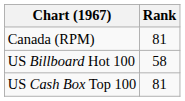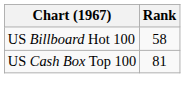 <table class="wikitable sortable">
 <tr>
 <th align="left">Chart (1967)</th>
 <th style="text-align:center;">Rank</th>
-</tr>
-<tr>
-<td>Canada (RPM)</td>
-<td style="text-align:center;">81</td>
 </tr>
 <tr>
 <td>US <em>Billboard</em> Hot 100</td>
 <td style="text-align:center;">58</td>
 </tr>
 <tr>
 <td>US <em>Cash Box</em> Top 100</td>
 <td style="text-align:center;">81</td>
 </tr>
 </table>
